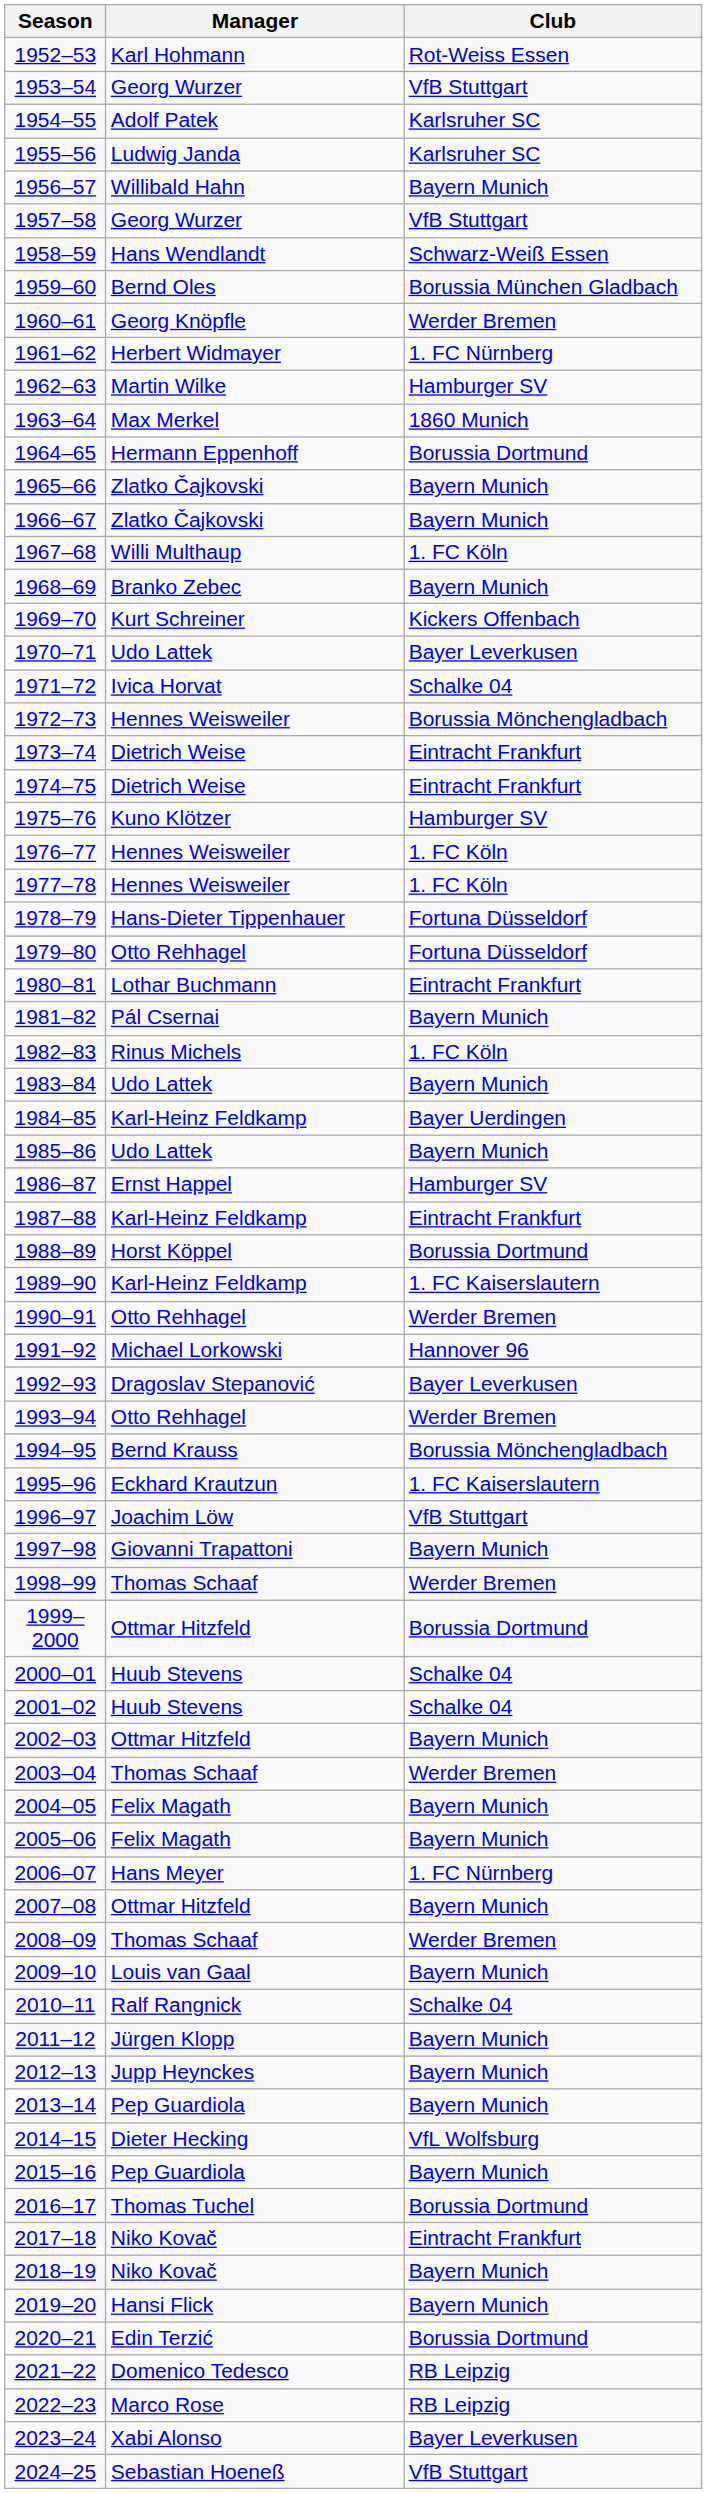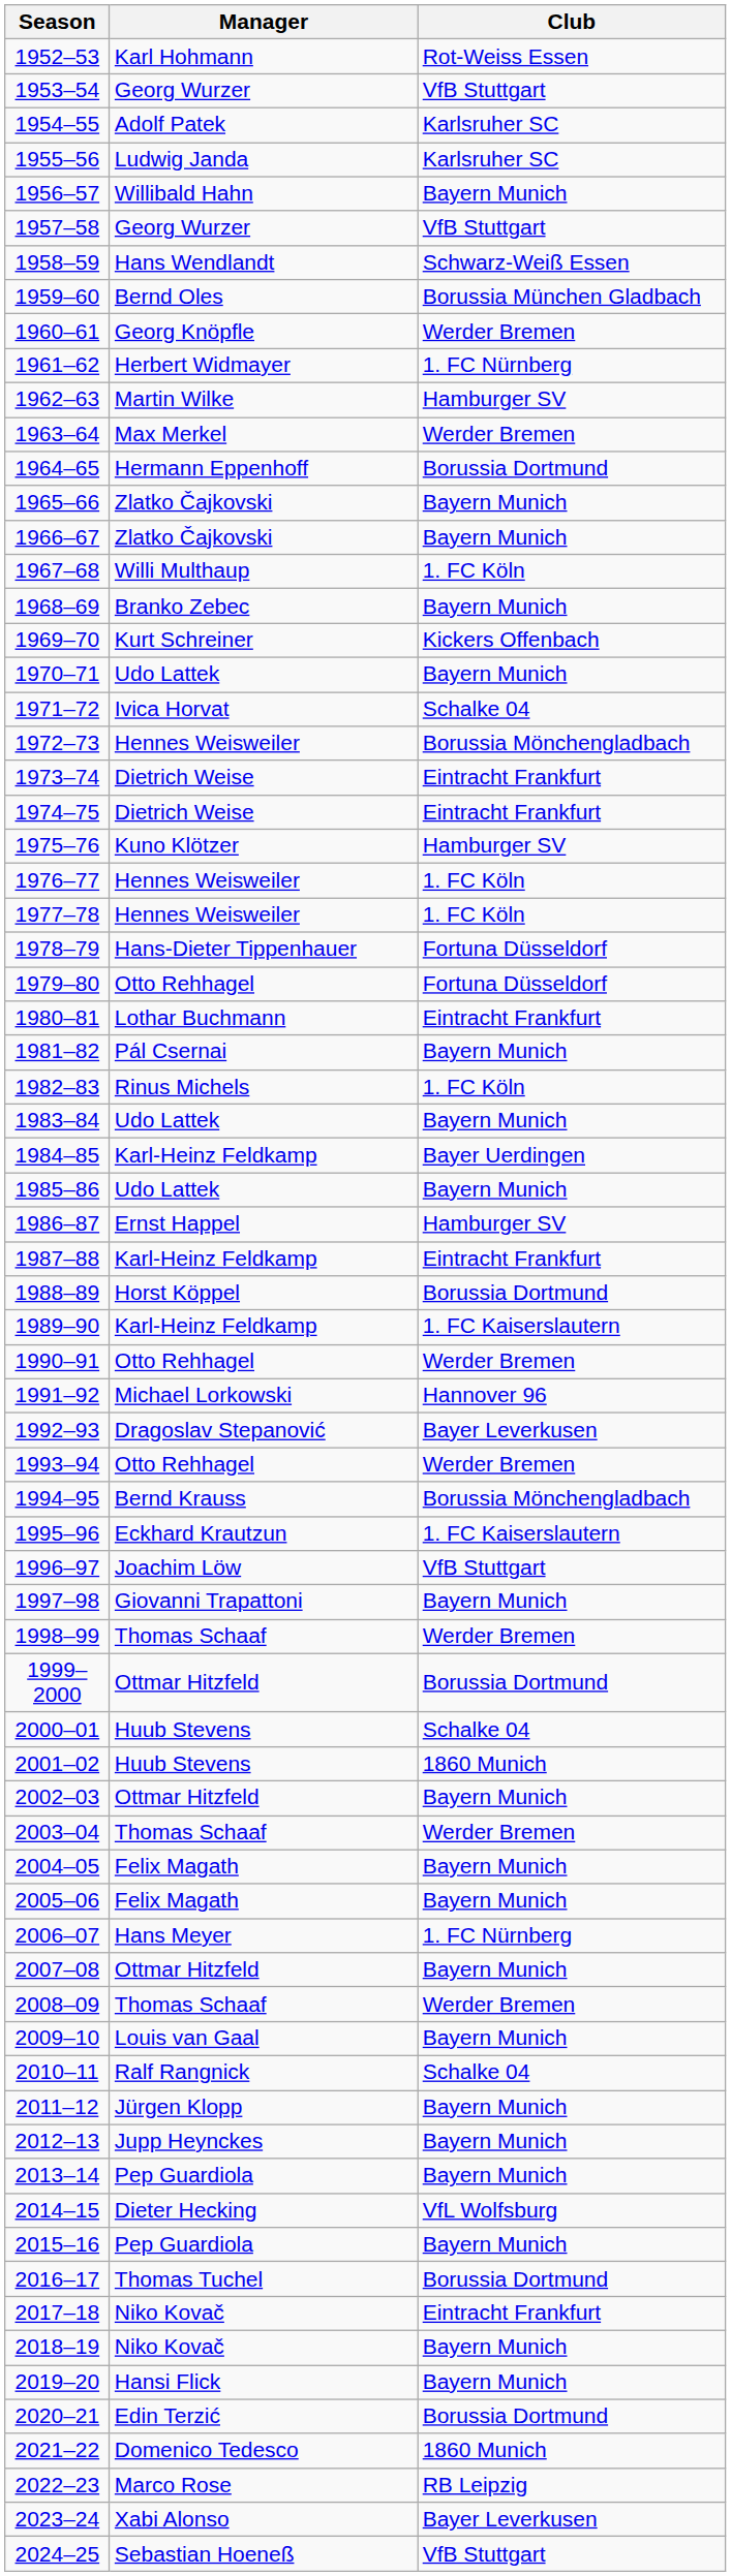 <table class="wikitable sortable">
 <tr>
 <th style="width:70px">Season</th>
 <th style="width:220px">Manager</th>
 <th style="width:220px">Club</th>
 </tr>
 <tr>
 <td style="text-align:center"><a href='#'>1952–53</a></td>
 <td data-sort-value="Hohmann, Karl"> <a href='#'>Karl Hohmann</a></td>
 <td data-sort-value="Essen, Rot-Weiss"><a href='#'>Rot-Weiss Essen</a></td>
 </tr>
 <tr>
 <td style="text-align:center"><a href='#'>1953–54</a></td>
 <td data-sort-value="Wurzer, Georg"> <a href='#'>Georg Wurzer</a></td>
 <td data-sort-value="Stuttgart"><a href='#'>VfB Stuttgart</a></td>
 </tr>
 <tr>
 <td style="text-align:center"><a href='#'>1954–55</a></td>
 <td data-sort-value="Patek, Adolf"> <a href='#'>Adolf Patek</a></td>
 <td data-sort-value="Karlsruhe"><a href='#'>Karlsruher SC</a></td>
 </tr>
 <tr>
 <td style="text-align:center"><a href='#'>1955–56</a></td>
 <td data-sort-value="Janda, Ludwig"> <a href='#'>Ludwig Janda</a></td>
 <td data-sort-value="Karlsruhe"><a href='#'>Karlsruher SC</a></td>
 </tr>
 <tr>
 <td style="text-align:center"><a href='#'>1956–57</a></td>
 <td data-sort-value="Hahn, Willibald"> <a href='#'>Willibald Hahn</a></td>
 <td data-sort-value="Munich, Bayern"><a href='#'>Bayern Munich</a></td>
 </tr>
 <tr>
 <td style="text-align:center"><a href='#'>1957–58</a></td>
 <td data-sort-value="Wurzer, Georg"> <a href='#'>Georg Wurzer</a></td>
 <td data-sort-value="Stuttgart"><a href='#'>VfB Stuttgart</a></td>
 </tr>
 <tr>
 <td style="text-align:center"><a href='#'>1958–59</a></td>
 <td data-sort-value="Wendlandt, Hans"> <a href='#'>Hans Wendlandt</a></td>
 <td data-sort-value="Essen, Schwarz-Weiss"><a href='#'>Schwarz-Weiß Essen</a></td>
 </tr>
 <tr>
 <td style="text-align:center"><a href='#'>1959–60</a></td>
 <td data-sort-value="Oles, Bernd"> <a href='#'>Bernd Oles</a></td>
 <td data-sort-value="Monchengladbach"><a href='#'>Borussia München Gladbach</a></td>
 </tr>
 <tr>
 <td style="text-align:center"><a href='#'>1960–61</a></td>
 <td data-sort-value="Knopfle, Georg"> <a href='#'>Georg Knöpfle</a></td>
 <td data-sort-value="Bremen"><a href='#'>Werder Bremen</a></td>
 </tr>
 <tr>
 <td style="text-align:center"><a href='#'>1961–62</a></td>
 <td data-sort-value="Widmayer, Herbert"> <a href='#'>Herbert Widmayer</a></td>
 <td data-sort-value="Nurnberg"><a href='#'>1. FC Nürnberg</a></td>
 </tr>
 <tr>
 <td style="text-align:center"><a href='#'>1962–63</a></td>
 <td data-sort-value="Wilke, Martin"> <a href='#'>Martin Wilke</a></td>
 <td data-sort-value="Hamburg"><a href='#'>Hamburger SV</a></td>
 </tr>
 <tr>
 <td style="text-align:center"><a href='#'>1963–64</a></td>
 <td data-sort-value="Merkel, Max"> <a href='#'>Max Merkel</a></td>
-<td data-sort-value="Munich, 1860"><a href='#'>1860 Munich</a></td>
+<td data-sort-value="Bremen"><a href='#'>Werder Bremen</a></td>
 </tr>
 <tr>
 <td style="text-align:center"><a href='#'>1964–65</a></td>
 <td data-sort-value="Eppenhoff, Hermann"> <a href='#'>Hermann Eppenhoff</a></td>
 <td data-sort-value="Dortmund"><a href='#'>Borussia Dortmund</a></td>
 </tr>
 <tr>
 <td style="text-align:center"><a href='#'>1965–66</a></td>
 <td data-sort-value="Cajkovski, Zlatko"> <a href='#'>Zlatko Čajkovski</a></td>
 <td data-sort-value="Munich, Bayern"><a href='#'>Bayern Munich</a></td>
 </tr>
 <tr>
 <td style="text-align:center"><a href='#'>1966–67</a></td>
 <td data-sort-value="Cajkovski, Zlatko"> <a href='#'>Zlatko Čajkovski</a></td>
 <td data-sort-value="Munich, Bayern"><a href='#'>Bayern Munich</a></td>
 </tr>
 <tr>
 <td style="text-align:center"><a href='#'>1967–68</a></td>
 <td data-sort-value="Multhaup, Willi"> <a href='#'>Willi Multhaup</a></td>
 <td data-sort-value="Koln"><a href='#'>1. FC Köln</a></td>
 </tr>
 <tr>
 <td style="text-align:center"><a href='#'>1968–69</a></td>
 <td data-sort-value="Zebec, Branko"> <a href='#'>Branko Zebec</a></td>
 <td data-sort-value="Munich, Bayern"><a href='#'>Bayern Munich</a></td>
 </tr>
 <tr>
 <td style="text-align:center"><a href='#'>1969–70</a></td>
 <td data-sort-value="Schreiner, Kurt"> <a href='#'>Kurt Schreiner</a></td>
 <td data-sort-value="Offenbach"><a href='#'>Kickers Offenbach</a></td>
 </tr>
 <tr>
 <td style="text-align:center"><a href='#'>1970–71</a></td>
 <td data-sort-value="Lattek, Udo"> <a href='#'>Udo Lattek</a></td>
-<td data-sort-value="Leverkusen"><a href='#'>Bayer Leverkusen</a></td>
+<td data-sort-value="Munich, Bayern"><a href='#'>Bayern Munich</a></td>
 </tr>
 <tr>
 <td style="text-align:center"><a href='#'>1971–72</a></td>
 <td data-sort-value="Horvat, Ivica"> <a href='#'>Ivica Horvat</a></td>
 <td data-sort-value="Schalke"><a href='#'>Schalke 04</a></td>
 </tr>
 <tr>
 <td style="text-align:center"><a href='#'>1972–73</a></td>
 <td data-sort-value="Weisweiler, Hennes"> <a href='#'>Hennes Weisweiler</a></td>
 <td data-sort-value="Monchengladbach"><a href='#'>Borussia Mönchengladbach</a></td>
 </tr>
 <tr>
 <td style="text-align:center"><a href='#'>1973–74</a></td>
 <td data-sort-value="Weise, Dietrich"> <a href='#'>Dietrich Weise</a></td>
 <td data-sort-value="Frankfurt"><a href='#'>Eintracht Frankfurt</a></td>
 </tr>
 <tr>
 <td style="text-align:center"><a href='#'>1974–75</a></td>
 <td data-sort-value="Weise, Dietrich"> <a href='#'>Dietrich Weise</a></td>
 <td data-sort-value="Frankfurt"><a href='#'>Eintracht Frankfurt</a></td>
 </tr>
 <tr>
 <td style="text-align:center"><a href='#'>1975–76</a></td>
 <td data-sort-value="Klotzer, Kuno"> <a href='#'>Kuno Klötzer</a></td>
 <td data-sort-value="Hamburg"><a href='#'>Hamburger SV</a></td>
 </tr>
 <tr>
 <td style="text-align:center"><a href='#'>1976–77</a></td>
 <td data-sort-value="Weisweiler, Hennes"> <a href='#'>Hennes Weisweiler</a></td>
 <td data-sort-value="Koln"><a href='#'>1. FC Köln</a></td>
 </tr>
 <tr>
 <td style="text-align:center"><a href='#'>1977–78</a></td>
 <td data-sort-value="Weisweiler, Hennes"> <a href='#'>Hennes Weisweiler</a></td>
 <td data-sort-value="Koln"><a href='#'>1. FC Köln</a></td>
 </tr>
 <tr>
 <td style="text-align:center"><a href='#'>1978–79</a></td>
 <td data-sort-value="Tippenhauer, Hans-Dieter"> <a href='#'>Hans-Dieter Tippenhauer</a></td>
 <td data-sort-value="Dusseldorf"><a href='#'>Fortuna Düsseldorf</a></td>
 </tr>
 <tr>
 <td style="text-align:center"><a href='#'>1979–80</a></td>
 <td data-sort-value="Rehhagel, Otto"> <a href='#'>Otto Rehhagel</a></td>
 <td data-sort-value="Dusseldorf"><a href='#'>Fortuna Düsseldorf</a></td>
 </tr>
 <tr>
 <td style="text-align:center"><a href='#'>1980–81</a></td>
 <td data-sort-value="Buchmann, Lothar"> <a href='#'>Lothar Buchmann</a></td>
 <td data-sort-value="Frankfurt"><a href='#'>Eintracht Frankfurt</a></td>
 </tr>
 <tr>
 <td style="text-align:center"><a href='#'>1981–82</a></td>
 <td data-sort-value="Csernai, Pal"> <a href='#'>Pál Csernai</a></td>
 <td data-sort-value="Munich, Bayern"><a href='#'>Bayern Munich</a></td>
 </tr>
 <tr>
 <td style="text-align:center"><a href='#'>1982–83</a></td>
 <td data-sort-value="Michels, Rinus"> <a href='#'>Rinus Michels</a></td>
 <td data-sort-value="Koln"><a href='#'>1. FC Köln</a></td>
 </tr>
 <tr>
 <td style="text-align:center"><a href='#'>1983–84</a></td>
 <td data-sort-value="Lattek, Udo"> <a href='#'>Udo Lattek</a></td>
 <td data-sort-value="Munich, Bayern"><a href='#'>Bayern Munich</a></td>
 </tr>
 <tr>
 <td style="text-align:center"><a href='#'>1984–85</a></td>
 <td data-sort-value="Feldkamp, Karl-Heinz"> <a href='#'>Karl-Heinz Feldkamp</a></td>
 <td data-sort-value="Uerdingen"><a href='#'>Bayer Uerdingen</a></td>
 </tr>
 <tr>
 <td style="text-align:center"><a href='#'>1985–86</a></td>
 <td data-sort-value="Lattek, Udo"> <a href='#'>Udo Lattek</a></td>
 <td data-sort-value="Munich, Bayern"><a href='#'>Bayern Munich</a></td>
 </tr>
 <tr>
 <td style="text-align:center"><a href='#'>1986–87</a></td>
 <td data-sort-value="Happel, Ernst"> <a href='#'>Ernst Happel</a></td>
 <td data-sort-value="Hamburg"><a href='#'>Hamburger SV</a></td>
 </tr>
 <tr>
 <td style="text-align:center"><a href='#'>1987–88</a></td>
 <td data-sort-value="Feldkamp, Karl-Heinz"> <a href='#'>Karl-Heinz Feldkamp</a></td>
 <td data-sort-value="Frankfurt"><a href='#'>Eintracht Frankfurt</a></td>
 </tr>
 <tr>
 <td style="text-align:center"><a href='#'>1988–89</a></td>
 <td data-sort-value="Koppel, Horst"> <a href='#'>Horst Köppel</a></td>
 <td data-sort-value="Dortmund"><a href='#'>Borussia Dortmund</a></td>
 </tr>
 <tr>
 <td style="text-align:center"><a href='#'>1989–90</a></td>
 <td data-sort-value="Feldkamp, Karl-Heinz"> <a href='#'>Karl-Heinz Feldkamp</a></td>
 <td data-sort-value="Kaiserslautern"><a href='#'>1. FC Kaiserslautern</a></td>
 </tr>
 <tr>
 <td style="text-align:center"><a href='#'>1990–91</a></td>
 <td data-sort-value="Rehhagel, Otto"> <a href='#'>Otto Rehhagel</a></td>
 <td data-sort-value="Bremen"><a href='#'>Werder Bremen</a></td>
 </tr>
 <tr>
 <td style="text-align:center"><a href='#'>1991–92</a></td>
 <td data-sort-value="Lorkowski, Michael"> <a href='#'>Michael Lorkowski</a></td>
 <td data-sort-value="Hannover"><a href='#'>Hannover 96</a></td>
 </tr>
 <tr>
 <td style="text-align:center"><a href='#'>1992–93</a></td>
 <td data-sort-value="Stepanovic, Dragoslav"> <a href='#'>Dragoslav Stepanović</a></td>
 <td data-sort-value="Leverkusen"><a href='#'>Bayer Leverkusen</a></td>
 </tr>
 <tr>
 <td style="text-align:center"><a href='#'>1993–94</a></td>
 <td data-sort-value="Rehhagel, Otto"> <a href='#'>Otto Rehhagel</a></td>
 <td data-sort-value="Bremen"><a href='#'>Werder Bremen</a></td>
 </tr>
 <tr>
 <td style="text-align:center"><a href='#'>1994–95</a></td>
 <td data-sort-value="Krauss, Bernd"> <a href='#'>Bernd Krauss</a></td>
 <td data-sort-value="Monchengladbach"><a href='#'>Borussia Mönchengladbach</a></td>
 </tr>
 <tr>
 <td style="text-align:center"><a href='#'>1995–96</a></td>
 <td data-sort-value="Krautzun, Eckhard"> <a href='#'>Eckhard Krautzun</a></td>
 <td data-sort-value="Kaiserslautern"><a href='#'>1. FC Kaiserslautern</a></td>
 </tr>
 <tr>
 <td style="text-align:center"><a href='#'>1996–97</a></td>
 <td data-sort-value="Low, Joachim"> <a href='#'>Joachim Löw</a></td>
 <td data-sort-value="Stuttgart"><a href='#'>VfB Stuttgart</a></td>
 </tr>
 <tr>
 <td style="text-align:center"><a href='#'>1997–98</a></td>
 <td data-sort-value="Trapattoni, Giovanni"> <a href='#'>Giovanni Trapattoni</a></td>
 <td data-sort-value="Munich, Bayern"><a href='#'>Bayern Munich</a></td>
 </tr>
 <tr>
 <td style="text-align:center"><a href='#'>1998–99</a></td>
 <td data-sort-value="Schaaf, Thomas"> <a href='#'>Thomas Schaaf</a></td>
 <td data-sort-value="Bremen"><a href='#'>Werder Bremen</a></td>
 </tr>
 <tr>
 <td style="text-align:center"><a href='#'>1999–2000</a></td>
 <td data-sort-value="Hitzfeld, Ottmar"> <a href='#'>Ottmar Hitzfeld</a></td>
 <td data-sort-value="Dortmund"><a href='#'>Borussia Dortmund</a></td>
 </tr>
 <tr>
 <td style="text-align:center"><a href='#'>2000–01</a></td>
 <td data-sort-value="Stevens, Huub"> <a href='#'>Huub Stevens</a></td>
 <td data-sort-value="Schalke"><a href='#'>Schalke 04</a></td>
 </tr>
 <tr>
 <td style="text-align:center"><a href='#'>2001–02</a></td>
 <td data-sort-value="Stevens, Huub"> <a href='#'>Huub Stevens</a></td>
-<td data-sort-value="Schalke"><a href='#'>Schalke 04</a></td>
+<td data-sort-value="Munich, 1860"><a href='#'>1860 Munich</a></td>
 </tr>
 <tr>
 <td style="text-align:center"><a href='#'>2002–03</a></td>
 <td data-sort-value="Hitzfeld, Ottmar"> <a href='#'>Ottmar Hitzfeld</a></td>
 <td data-sort-value="Munich, Bayern"><a href='#'>Bayern Munich</a></td>
 </tr>
 <tr>
 <td style="text-align:center"><a href='#'>2003–04</a></td>
 <td data-sort-value="Schaaf, Thomas"> <a href='#'>Thomas Schaaf</a></td>
 <td data-sort-value="Bremen"><a href='#'>Werder Bremen</a></td>
 </tr>
 <tr>
 <td style="text-align:center"><a href='#'>2004–05</a></td>
 <td data-sort-value="Magath, Felix"> <a href='#'>Felix Magath</a></td>
 <td data-sort-value="Munich, Bayern"><a href='#'>Bayern Munich</a></td>
 </tr>
 <tr>
 <td style="text-align:center"><a href='#'>2005–06</a></td>
 <td data-sort-value="Magath, Felix"> <a href='#'>Felix Magath</a></td>
 <td data-sort-value="Munich, Bayern"><a href='#'>Bayern Munich</a></td>
 </tr>
 <tr>
 <td style="text-align:center"><a href='#'>2006–07</a></td>
 <td data-sort-value="Meyer, Hans"> <a href='#'>Hans Meyer</a></td>
 <td data-sort-value="Nurnberg"><a href='#'>1. FC Nürnberg</a></td>
 </tr>
 <tr>
 <td style="text-align:center"><a href='#'>2007–08</a></td>
 <td data-sort-value="Hitzfeld, Ottmar"> <a href='#'>Ottmar Hitzfeld</a></td>
 <td data-sort-value="Munich, Bayern"><a href='#'>Bayern Munich</a></td>
 </tr>
 <tr>
 <td style="text-align:center"><a href='#'>2008–09</a></td>
 <td data-sort-value="Schaaf, Thomas"> <a href='#'>Thomas Schaaf</a></td>
 <td data-sort-value="Bremen"><a href='#'>Werder Bremen</a></td>
 </tr>
 <tr>
 <td style="text-align:center"><a href='#'>2009–10</a></td>
 <td data-sort-value="Van Gaal, Louis"> <a href='#'>Louis van Gaal</a></td>
 <td data-sort-value="Munich, Bayern"><a href='#'>Bayern Munich</a></td>
 </tr>
 <tr>
 <td style="text-align:center"><a href='#'>2010–11</a></td>
 <td data-sort-value="Rangnick, Ralf"> <a href='#'>Ralf Rangnick</a></td>
 <td data-sort-value="Schalke"><a href='#'>Schalke 04</a></td>
 </tr>
 <tr>
 <td style="text-align:center"><a href='#'>2011–12</a></td>
 <td data-sort-value="Klopp, Jurgen"> <a href='#'>Jürgen Klopp</a></td>
 <td data-sort-value="Munich, Bayern"><a href='#'>Bayern Munich</a></td>
 </tr>
 <tr>
 <td style="text-align:center"><a href='#'>2012–13</a></td>
 <td data-sort-value="Heynckes, Jupp"> <a href='#'>Jupp Heynckes</a></td>
 <td data-sort-value="Munich, Bayern"><a href='#'>Bayern Munich</a></td>
 </tr>
 <tr>
 <td style="text-align:center"><a href='#'>2013–14</a></td>
 <td data-sort-value="Guardiola, Pep"> <a href='#'>Pep Guardiola</a></td>
 <td data-sort-value="Munich, Bayern"><a href='#'>Bayern Munich</a></td>
 </tr>
 <tr>
 <td style="text-align:center"><a href='#'>2014–15</a></td>
 <td data-sort-value="Hecking, Dieter"> <a href='#'>Dieter Hecking</a></td>
 <td data-sort-value="Wolfsburg"><a href='#'>VfL Wolfsburg</a></td>
 </tr>
 <tr>
 <td style="text-align:center"><a href='#'>2015–16</a></td>
 <td data-sort-value="Guardiola, Pep"> <a href='#'>Pep Guardiola</a></td>
 <td data-sort-value="Munich, Bayern"><a href='#'>Bayern Munich</a></td>
 </tr>
 <tr>
 <td style="text-align:center"><a href='#'>2016–17</a></td>
 <td data-sort-value="Tuchel, Thomas"> <a href='#'>Thomas Tuchel</a></td>
 <td data-sort-value="Dortmund"><a href='#'>Borussia Dortmund</a></td>
 </tr>
 <tr>
 <td style="text-align:center"><a href='#'>2017–18</a></td>
 <td data-sort-value="Kovac, Niko"> <a href='#'>Niko Kovač</a></td>
 <td data-sort-value="Frankfurt"><a href='#'>Eintracht Frankfurt</a></td>
 </tr>
 <tr>
 <td style="text-align:center"><a href='#'>2018–19</a></td>
 <td data-sort-value="Kovac, Niko"> <a href='#'>Niko Kovač</a></td>
 <td data-sort-value="Munich, Bayern"><a href='#'>Bayern Munich</a></td>
 </tr>
 <tr>
 <td style="text-align:center"><a href='#'>2019–20</a></td>
 <td data-sort-value="Flick, Hansi"> <a href='#'>Hansi Flick</a></td>
 <td data-sort-value="Munich, Bayern"><a href='#'>Bayern Munich</a></td>
 </tr>
 <tr>
 <td style="text-align:center"><a href='#'>2020–21</a></td>
 <td data-sort-value="Terzic, Edin"> <a href='#'>Edin Terzić</a></td>
 <td data-sort-value="Dortmund"><a href='#'>Borussia Dortmund</a></td>
 </tr>
 <tr>
 <td style="text-align:center"><a href='#'>2021–22</a></td>
 <td data-sort-value="Tedesco, Domenico"> <a href='#'>Domenico Tedesco</a></td>
-<td data-sort-value="Leipzig"><a href='#'>RB Leipzig</a></td>
+<td data-sort-value="Munich, 1860"><a href='#'>1860 Munich</a></td>
 </tr>
 <tr>
 <td style="text-align:center"><a href='#'>2022–23</a></td>
 <td data-sort-value="Rose, Marco"> <a href='#'>Marco Rose</a></td>
 <td data-sort-value="Leipzig"><a href='#'>RB Leipzig</a></td>
 </tr>
 <tr>
 <td style="text-align:center"><a href='#'>2023–24</a></td>
 <td data-sort-value="Alonso, Xabi"> <a href='#'>Xabi Alonso</a></td>
 <td data-sort-value="Leverkusen"><a href='#'>Bayer Leverkusen</a></td>
 </tr>
 <tr>
 <td style="text-align:center"><a href='#'>2024–25</a></td>
 <td data-sort-value="Hoeness, Sebastian"> <a href='#'>Sebastian Hoeneß</a></td>
 <td data-sort-value="Stuttgart"><a href='#'>VfB Stuttgart</a></td>
 </tr>
 </table>
